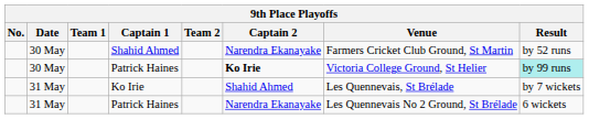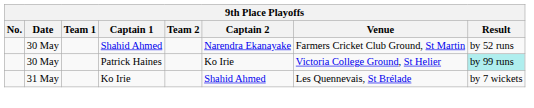 <table class="wikitable">
 <tr>
 <th colspan="8">9th Place Playoffs</th>
 </tr>
 <tr>
 <th>No.</th>
 <th>Date</th>
 <th>Team 1</th>
 <th>Captain 1</th>
 <th>Team 2</th>
 <th>Captain 2</th>
 <th>Venue</th>
 <th>Result</th>
 </tr>
 <tr>
 <td> </td>
 <td>30 May</td>
 <td></td>
 <td><a href='#'>Shahid Ahmed</a></td>
 <td></td>
 <td><a href='#'>Narendra Ekanayake</a></td>
 <td>Farmers Cricket Club Ground, <a href='#'>St Martin</a></td>
 <td> by 52 runs</td>
 </tr>
 <tr>
 <td> </td>
 <td>30 May</td>
 <td></td>
 <td>Patrick Haines</td>
 <td></td>
-<td><strong>Ko Irie</strong></td>
+<td>Ko Irie</td>
 <td><a href='#'>Victoria College Ground</a>, <a href='#'>St Helier</a></td>
 <td style="background: paleturquoise;"> by 99 runs</td>
 </tr>
 <tr>
 <td> </td>
 <td>31 May</td>
 <td></td>
 <td>Ko Irie</td>
 <td></td>
 <td><a href='#'>Shahid Ahmed</a></td>
 <td>Les Quennevais, <a href='#'>St Brélade</a></td>
 <td> by 7 wickets</td>
 </tr>
-<tr>
-<td> </td>
-<td>31 May</td>
-<td></td>
-<td>Patrick Haines</td>
-<td></td>
-<td><a href='#'>Narendra Ekanayake</a></td>
-<td>Les Quennevais No 2 Ground, <a href='#'>St Brélade</a></td>
-<td> 6 wickets</td>
-</tr>
 </table>
